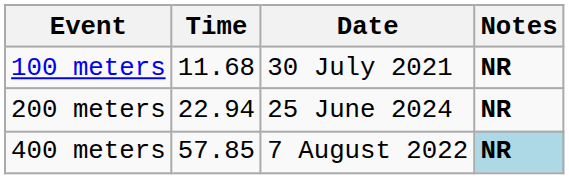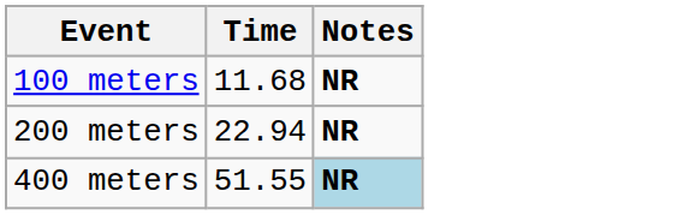 <table class="wikitable">
 <tr>
 <th>Event</th>
 <th>Time</th>
-<th>Date</th>
 <th>Notes</th>
 </tr>
 <tr>
 <td><a href='#'>100 meters</a></td>
 <td>11.68</td>
-<td>30 July 2021</td>
 <td><strong>NR</strong></td>
 </tr>
 <tr>
 <td>200 meters</td>
 <td>22.94</td>
-<td>25 June 2024</td>
 <td><strong>NR</strong></td>
 </tr>
 <tr>
 <td>400 meters</td>
-<td>57.85</td>
-<td>7 August 2022</td>
+<td>51.55</td>
 <td style="background: lightblue;"><strong>NR</strong></td>
 </tr>
 </table>
